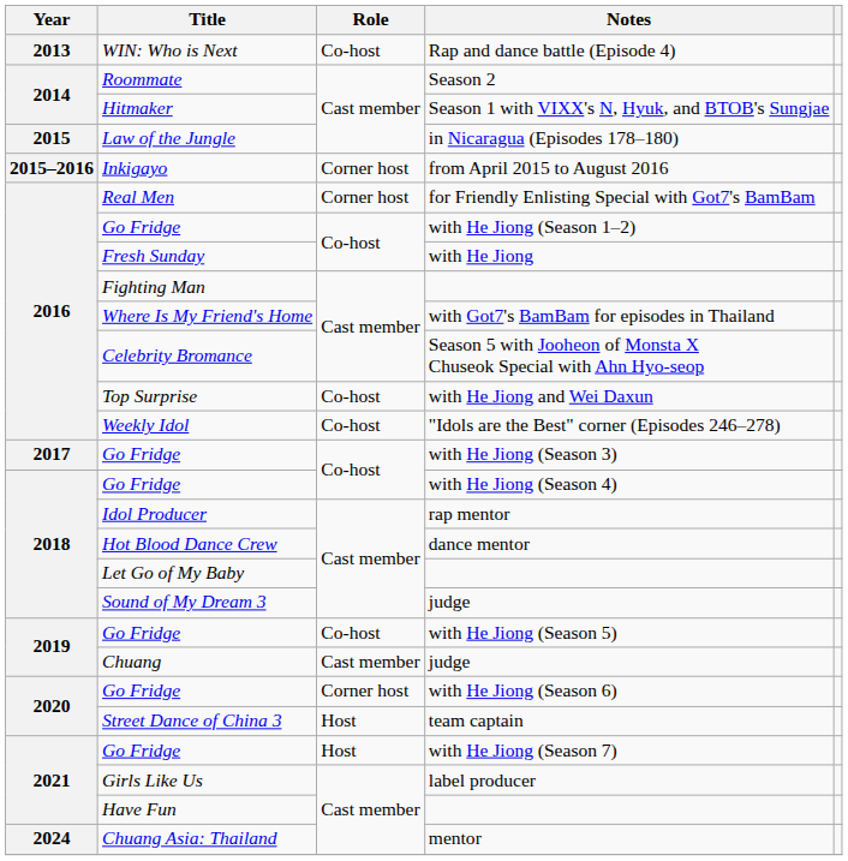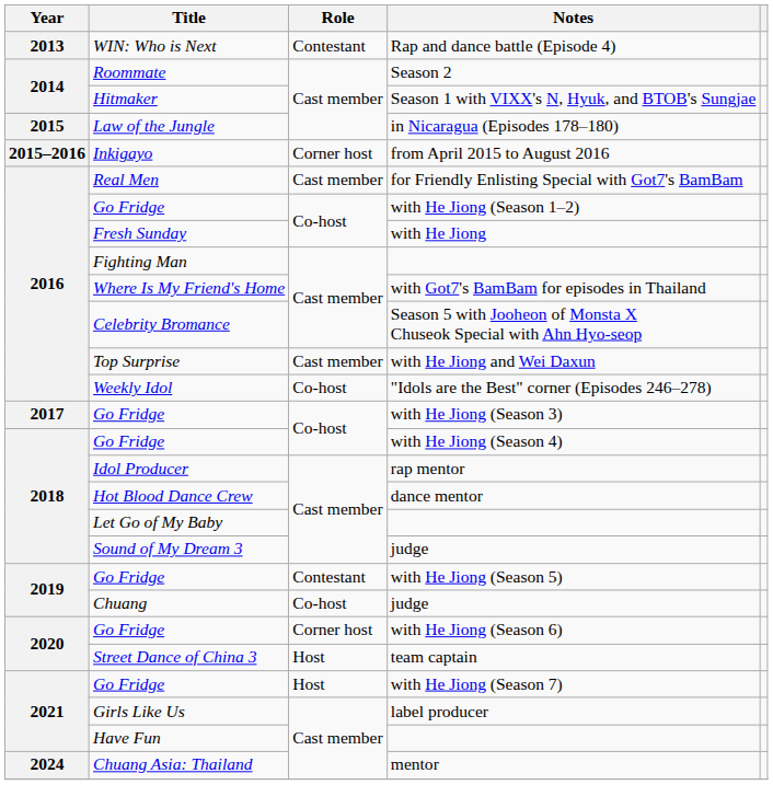 <table class="wikitable sortable plainrowheaders">
 <tr>
 <th scope="col">Year</th>
 <th scope="col">Title</th>
 <th scope="col">Role</th>
 <th scope="col">Notes</th>
 <th scope="col" class="unsortable"></th>
 </tr>
 <tr>
 <th scope="row">2013</th>
 <td><em>WIN: Who is Next</em></td>
-<td>Co-host</td>
+<td>Contestant</td>
 <td>Rap and dance battle (Episode 4)</td>
 <td></td>
 </tr>
 <tr>
 <th scope="row" rowspan="2">2014</th>
 <td><em><a href='#'>Roommate</a></em></td>
 <td rowspan="3">Cast member</td>
 <td>Season 2</td>
 <td></td>
 </tr>
 <tr>
 <td><em><a href='#'>Hitmaker</a></em></td>
 <td>Season 1 with <a href='#'>VIXX</a>'s <a href='#'>N</a>, <a href='#'>Hyuk</a>, and <a href='#'>BTOB</a>'s <a href='#'>Sungjae</a></td>
 <td></td>
 </tr>
 <tr>
 <th scope="row">2015</th>
 <td><em><a href='#'>Law of the Jungle</a></em></td>
 <td>in <a href='#'>Nicaragua</a> (Episodes 178–180)</td>
 <td></td>
 </tr>
 <tr>
 <th scope="row">2015–2016</th>
 <td><em><a href='#'>Inkigayo</a></em></td>
 <td>Corner host</td>
 <td>from April 2015 to August 2016</td>
 <td></td>
 </tr>
 <tr>
 <th scope="row" rowspan="8">2016</th>
 <td><em><a href='#'>Real Men</a></em></td>
-<td>Corner host</td>
+<td>Cast member</td>
 <td>for Friendly Enlisting Special with <a href='#'>Got7</a>'s <a href='#'>BamBam</a></td>
 <td></td>
 </tr>
 <tr>
 <td><em><a href='#'>Go Fridge</a></em></td>
 <td rowspan="2">Co-host</td>
 <td>with <a href='#'>He Jiong</a> (Season 1–2)</td>
 <td></td>
 </tr>
 <tr>
 <td><em><a href='#'>Fresh Sunday</a></em></td>
 <td>with <a href='#'>He Jiong</a></td>
 <td></td>
 </tr>
 <tr>
 <td><em>Fighting Man</em></td>
 <td rowspan="3">Cast member</td>
 <td></td>
 <td></td>
 </tr>
 <tr>
 <td><em><a href='#'>Where Is My Friend's Home</a></em></td>
 <td>with <a href='#'>Got7</a>'s <a href='#'>BamBam</a> for episodes in Thailand</td>
 <td></td>
 </tr>
 <tr>
 <td><em><a href='#'>Celebrity Bromance</a></em></td>
 <td>Season 5 with <a href='#'>Jooheon</a> of <a href='#'>Monsta X</a><br>Chuseok Special with <a href='#'>Ahn Hyo-seop</a></td>
 <td></td>
 </tr>
 <tr>
 <td><em>Top Surprise</em></td>
-<td>Co-host</td>
+<td>Cast member</td>
 <td>with <a href='#'>He Jiong</a> and <a href='#'>Wei Daxun</a></td>
 <td></td>
 </tr>
 <tr>
 <td><em><a href='#'>Weekly Idol</a></em></td>
 <td>Co-host</td>
 <td>"Idols are the Best" corner (Episodes 246–278)</td>
 <td></td>
 </tr>
 <tr>
 <th scope="row">2017</th>
 <td><em><a href='#'>Go Fridge</a></em></td>
 <td rowspan="2">Co-host</td>
 <td>with <a href='#'>He Jiong</a> (Season 3)</td>
 <td></td>
 </tr>
 <tr>
 <th scope="row" rowspan="5">2018</th>
 <td><em><a href='#'>Go Fridge</a></em></td>
 <td>with <a href='#'>He Jiong</a> (Season 4)</td>
 <td></td>
 </tr>
 <tr>
 <td><em><a href='#'>Idol Producer</a></em></td>
 <td rowspan="4">Cast member</td>
 <td>rap mentor</td>
 <td></td>
 </tr>
 <tr>
 <td><em><a href='#'>Hot Blood Dance Crew</a></em></td>
 <td>dance mentor</td>
 <td></td>
 </tr>
 <tr>
 <td><em>Let Go of My Baby</em></td>
 <td></td>
 <td></td>
 </tr>
 <tr>
 <td><em><a href='#'>Sound of My Dream 3</a></em></td>
 <td>judge</td>
 <td></td>
 </tr>
 <tr>
 <th scope="row" rowspan="2">2019</th>
 <td><em><a href='#'>Go Fridge</a></em></td>
-<td>Co-host</td>
+<td>Contestant</td>
 <td>with <a href='#'>He Jiong</a> (Season 5)</td>
 <td></td>
 </tr>
 <tr>
 <td><em>Chuang</em></td>
-<td>Cast member</td>
+<td>Co-host</td>
 <td>judge</td>
 <td></td>
 </tr>
 <tr>
 <th scope="row" rowspan="2">2020</th>
 <td><em><a href='#'>Go Fridge</a></em></td>
 <td>Corner host</td>
 <td>with <a href='#'>He Jiong</a> (Season 6)</td>
 <td></td>
 </tr>
 <tr>
 <td><em><a href='#'>Street Dance of China 3</a></em></td>
 <td>Host</td>
 <td>team captain</td>
 <td></td>
 </tr>
 <tr>
 <th scope="row" rowspan="3">2021</th>
 <td><em><a href='#'>Go Fridge</a></em></td>
 <td>Host</td>
 <td>with <a href='#'>He Jiong</a> (Season 7)</td>
 <td></td>
 </tr>
 <tr>
 <td><em>Girls Like Us</em></td>
 <td rowspan="3">Cast member</td>
 <td>label producer</td>
 <td></td>
 </tr>
 <tr>
 <td><em>Have Fun</em></td>
 <td></td>
 <td></td>
 </tr>
 <tr>
 <th scope="row">2024</th>
 <td><em><a href='#'>Chuang Asia: Thailand</a></em></td>
 <td>mentor</td>
 <td></td>
 </tr>
 <tr>
 </tr>
 </table>
